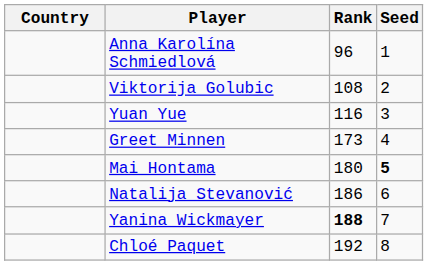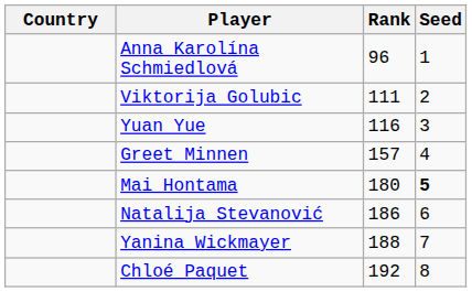 <table class="wikitable">
 <tr>
 <th width="75">Country</th>
 <th width="175">Player</th>
 <th>Rank</th>
 <th>Seed</th>
 </tr>
 <tr>
 <td></td>
 <td><a href='#'>Anna Karolína Schmiedlová</a></td>
 <td>96</td>
 <td>1</td>
 </tr>
 <tr>
 <td></td>
 <td><a href='#'>Viktorija Golubic</a></td>
-<td>108</td>
+<td>111</td>
 <td>2</td>
 </tr>
 <tr>
 <td></td>
 <td><a href='#'>Yuan Yue</a></td>
 <td>116</td>
 <td>3</td>
 </tr>
 <tr>
 <td></td>
 <td><a href='#'>Greet Minnen</a></td>
-<td>173</td>
+<td>157</td>
 <td>4</td>
 </tr>
 <tr>
 <td></td>
 <td><a href='#'>Mai Hontama</a></td>
 <td>180</td>
 <td><strong>5</strong></td>
 </tr>
 <tr>
 <td></td>
 <td><a href='#'>Natalija Stevanović</a></td>
 <td>186</td>
 <td>6</td>
 </tr>
 <tr>
 <td></td>
 <td><a href='#'>Yanina Wickmayer</a></td>
-<td><strong>188</strong></td>
+<td>188</td>
 <td>7</td>
 </tr>
 <tr>
 <td></td>
 <td><a href='#'>Chloé Paquet</a></td>
 <td>192</td>
 <td>8</td>
 </tr>
 </table>
